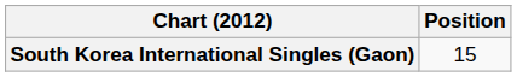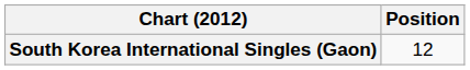 <table class="wikitable plainrowheaders">
 <tr>
 <th scope="col">Chart (2012)</th>
 <th scope="col">Position</th>
 </tr>
 <tr>
 <th scope="row">South Korea International Singles (Gaon)</th>
-<td align="center">15</td>
+<td align="center">12</td>
 </tr>
 </table>
